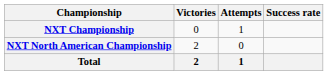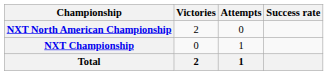 <table class="wikitable plainrowheaders sortable" style="text-align:center;">
 <tr>
 <th scope=col>Championship</th>
 <th scope=col>Victories</th>
 <th scope=col>Attempts</th>
 <th scope=col>Success rate</th>
 </tr>
 <tr>
+<th scope="row"><a href='#'>NXT North American Championship</a></th>
+<td>2</td>
+<td>0</td>
+<td></td>
+</tr>
+<tr>
 <th scope="row"><a href='#'>NXT Championship</a></th>
 <td>0</td>
 <td>1</td>
-<td></td>
-</tr>
-<tr>
-<th scope="row"><a href='#'>NXT North American Championship</a></th>
-<td>2</td>
-<td>0</td>
 <td></td>
 </tr>
 <tr>
 <th scope="row"><strong>Total</strong></th>
 <th>2</th>
 <th>1</th>
 <th></th>
 </tr>
 </table>
